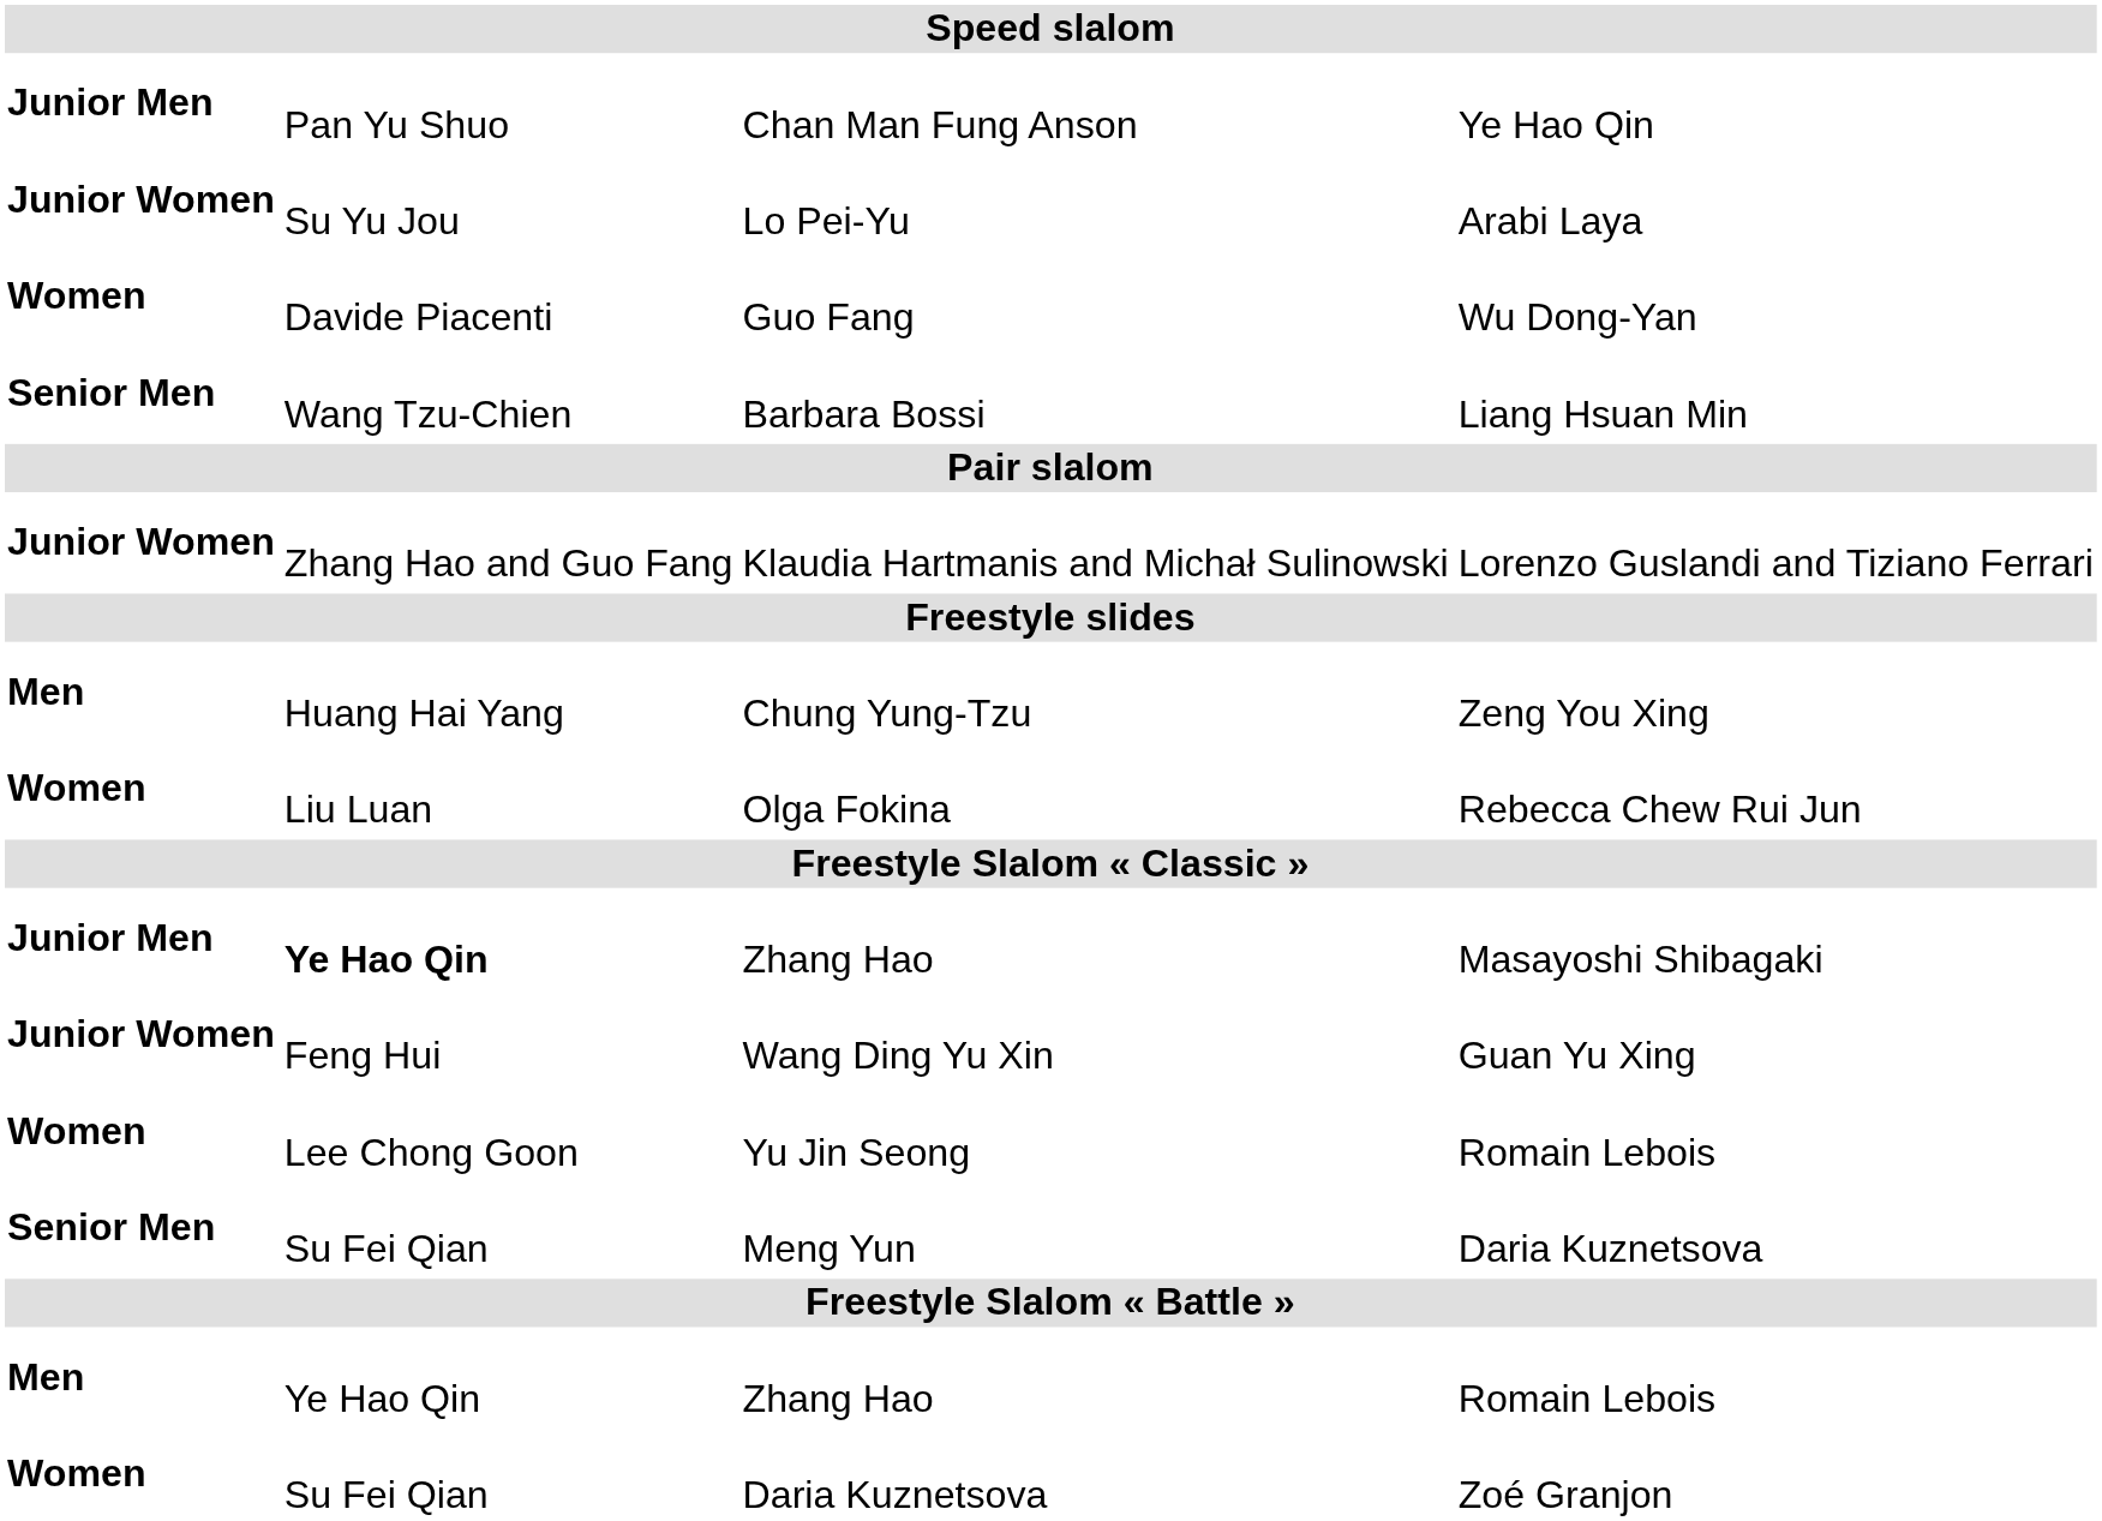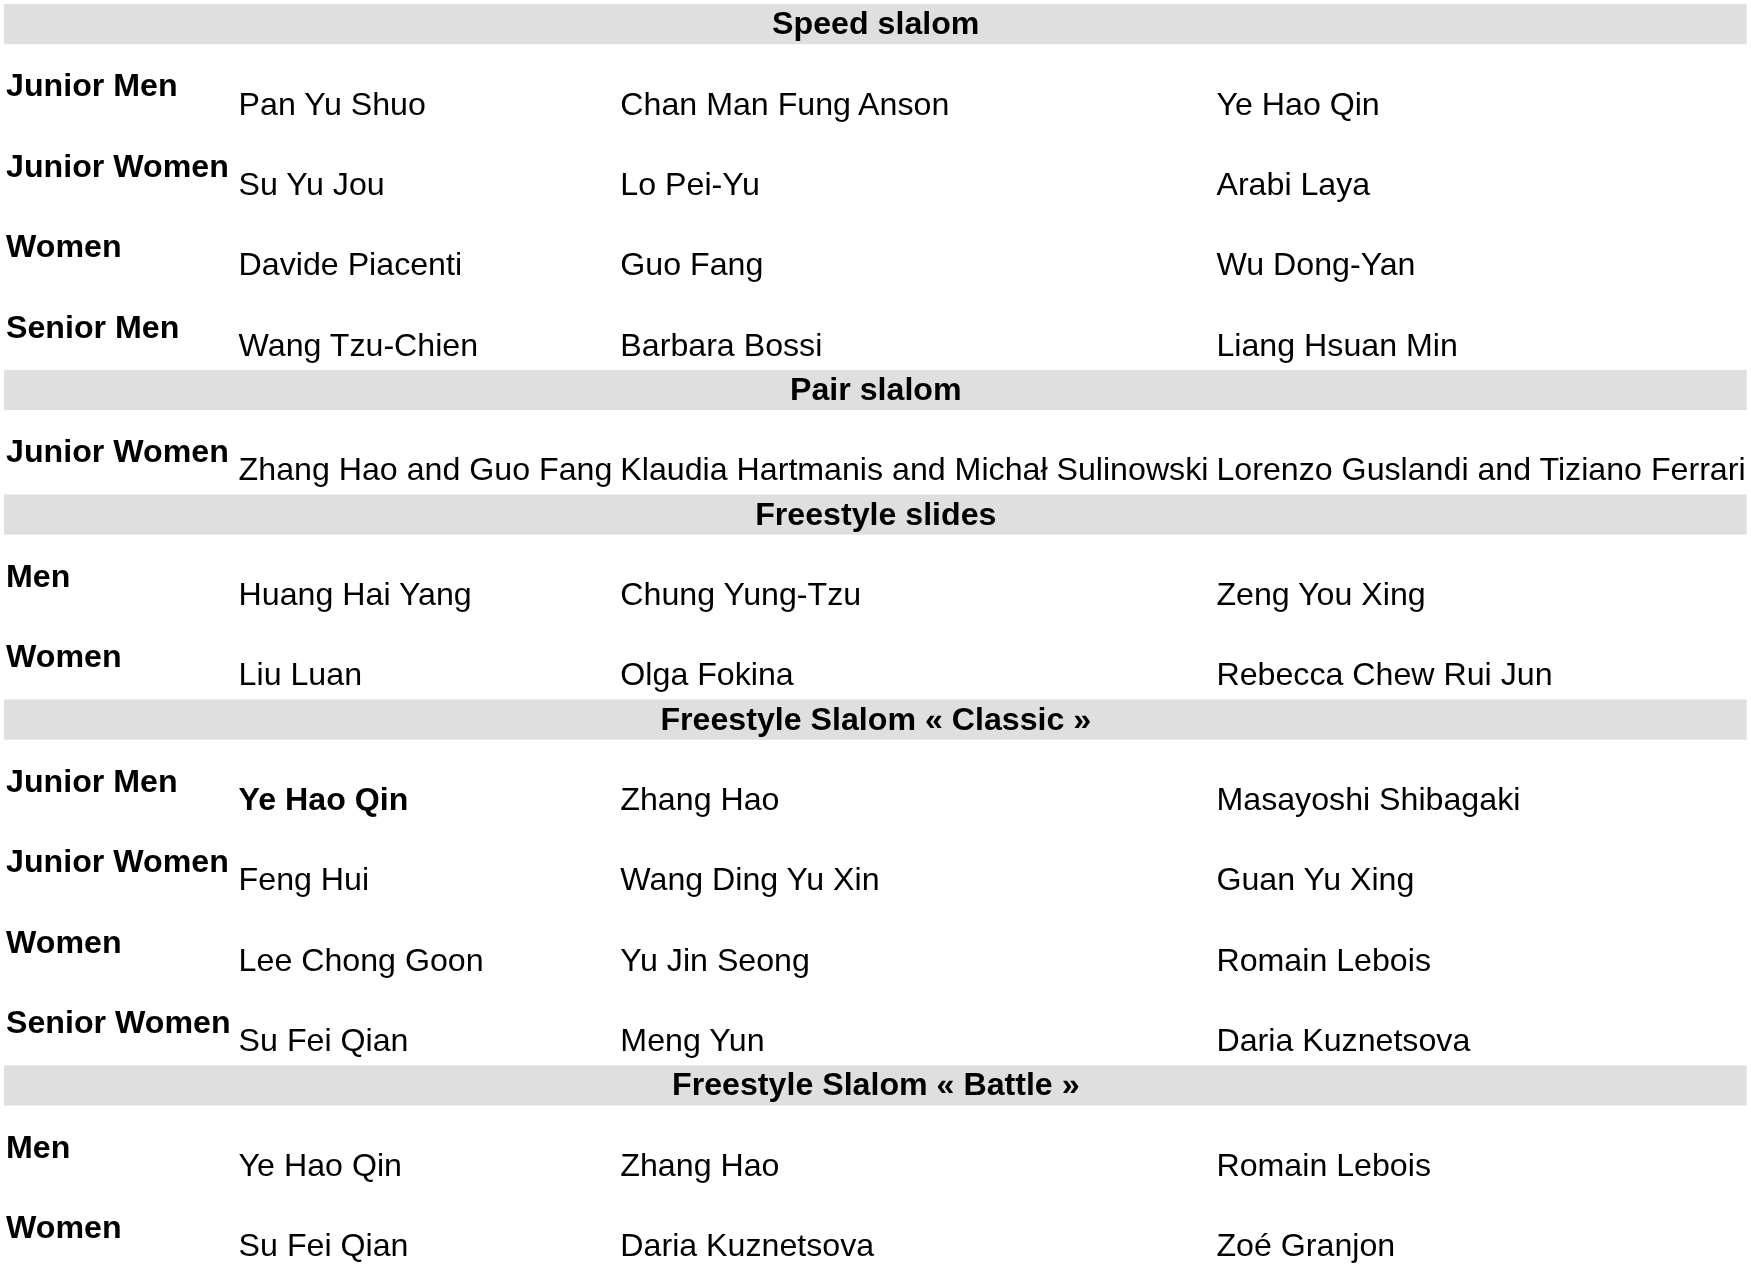 <table>
 <tr bgcolor="DFDFDF">
 <td colspan="4" align="center"><strong>Speed slalom</strong></td>
 </tr>
 <tr>
 <th scope=row style="text-align:left">Junior Men</th>
 <td><br>Pan Yu Shuo</td>
 <td><br>Chan Man Fung Anson</td>
 <td><br>Ye Hao Qin</td>
 </tr>
 <tr>
 <th scope=row style="text-align:left">Junior Women</th>
 <td><br>Su Yu Jou</td>
 <td><br>Lo Pei-Yu</td>
 <td><br>Arabi Laya</td>
 </tr>
 <tr>
 <th scope=row style="text-align:left">Women</th>
 <td><br>Davide Piacenti</td>
 <td><br>Guo Fang</td>
 <td><br>Wu Dong-Yan</td>
 </tr>
 <tr>
 <th scope=row style="text-align:left">Senior Men</th>
 <td><br>Wang Tzu-Chien</td>
 <td><br>Barbara Bossi</td>
 <td><br>Liang Hsuan Min</td>
 </tr>
 <tr bgcolor="DFDFDF">
 <td colspan="4" align="center"><strong>Pair slalom</strong></td>
 </tr>
 <tr>
 <th scope=row style="text-align:left">Junior Women</th>
 <td><br>Zhang Hao and Guo Fang</td>
 <td><br>Klaudia Hartmanis and Michał Sulinowski</td>
 <td><br>Lorenzo Guslandi and Tiziano Ferrari</td>
 </tr>
 <tr bgcolor="DFDFDF">
 <td colspan="4" align="center"><strong>Freestyle slides</strong></td>
 </tr>
 <tr>
 <th scope=row style="text-align:left">Men</th>
 <td><br>Huang Hai Yang</td>
 <td><br>Chung Yung-Tzu</td>
 <td><br>Zeng You Xing</td>
 </tr>
 <tr>
 <th scope=row style="text-align:left">Women</th>
 <td><br>Liu Luan</td>
 <td><br>Olga Fokina</td>
 <td><br>Rebecca Chew Rui Jun</td>
 </tr>
 <tr bgcolor="DFDFDF">
 <td colspan="4" align="center"><strong>Freestyle Slalom « Classic »</strong></td>
 </tr>
 <tr>
 <th scope=row style="text-align:left">Junior Men</th>
 <td><strong><br>Ye Hao Qin</strong></td>
 <td><br>Zhang Hao</td>
 <td><br>Masayoshi Shibagaki</td>
 </tr>
 <tr>
 <th scope=row style="text-align:left">Junior Women</th>
 <td><br>Feng Hui</td>
 <td><br>Wang Ding Yu Xin</td>
 <td><br>Guan Yu Xing</td>
 </tr>
 <tr>
 <th scope=row style="text-align:left">Women</th>
 <td><br>Lee Chong Goon</td>
 <td><br>Yu Jin Seong</td>
 <td><br>Romain Lebois</td>
 </tr>
 <tr>
-<th scope=row style="text-align:left">Senior Men</th>
+<th scope=row style="text-align:left">Senior Women</th>
 <td><br>Su Fei Qian</td>
 <td><br>Meng Yun</td>
 <td><br>Daria Kuznetsova</td>
 </tr>
 <tr bgcolor="DFDFDF">
 <td colspan="4" align="center"><strong>Freestyle Slalom « Battle »</strong></td>
 </tr>
 <tr>
 <th scope=row style="text-align:left">Men</th>
 <td><br>Ye Hao Qin</td>
 <td><br>Zhang Hao</td>
 <td><br>Romain Lebois</td>
 </tr>
 <tr>
 <th scope=row style="text-align:left">Women</th>
 <td><br>Su Fei Qian</td>
 <td><br>Daria Kuznetsova</td>
 <td><br>Zoé Granjon</td>
 </tr>
 </table>
